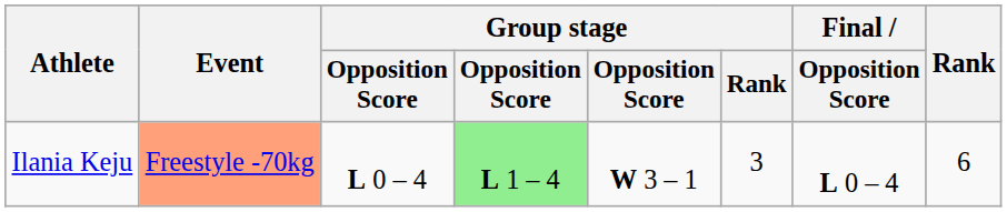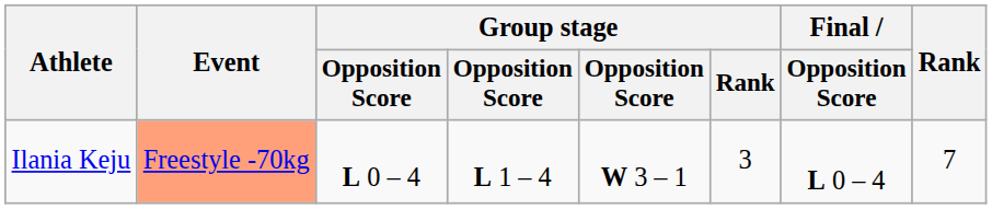 <table class="wikitable" style="font-size:90%">
 <tr>
 <th rowspan=2>Athlete</th>
 <th rowspan=2>Event</th>
 <th colspan=4>Group stage</th>
 <th>Final / </th>
 <th rowspan=2>Rank</th>
 </tr>
 <tr style="font-size:95%">
 <th>Opposition<br>Score</th>
 <th>Opposition<br>Score</th>
 <th>Opposition<br>Score</th>
 <th>Rank</th>
 <th>Opposition<br>Score</th>
 </tr>
 <tr align=center>
 <td align=left><a href='#'>Ilania Keju</a></td>
 <td align=left style="background: lightsalmon;"><a href='#'>Freestyle -70kg</a></td>
 <td><br><strong>L</strong> 0 – 4</td>
-<td style="background: lightgreen;"><br><strong>L</strong> 1 – 4</td>
+<td><br><strong>L</strong> 1 – 4</td>
 <td><br><strong>W</strong> 3 – 1</td>
 <td>3 </td>
 <td><br><strong>L</strong> 0 – 4 <sup></sup></td>
-<td>6</td>
+<td>7</td>
 </tr>
 </table>
